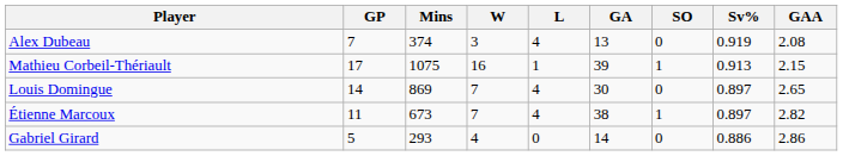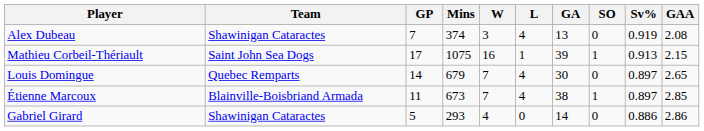 <table class="wikitable">
 <tr>
 <th bgcolor="#DDDDFF" width="27.5%">Player</th>
+<th bgcolor="#DDDDFF" width="27.5%">Team</th>
 <th bgcolor="#DDDDFF" width="5%">GP</th>
 <th bgcolor="#DDDDFF" width="5%">Mins</th>
 <th bgcolor="#DDDDFF" width="5%">W</th>
 <th bgcolor="#DDDDFF" width="5%">L</th>
 <th bgcolor="#DDDDFF" width="5%">GA</th>
 <th bgcolor="#DDDDFF" width="5%">SO</th>
 <th bgcolor="#DDDDFF" width="5%">Sv%</th>
 <th bgcolor="#DDDDFF" width="5%">GAA</th>
 </tr>
 <tr>
 <td><a href='#'>Alex Dubeau</a></td>
+<td><a href='#'>Shawinigan Cataractes</a></td>
 <td>7</td>
 <td>374</td>
 <td>3</td>
 <td>4</td>
 <td>13</td>
 <td>0</td>
 <td>0.919</td>
 <td>2.08</td>
 </tr>
 <tr>
 <td><a href='#'>Mathieu Corbeil-Thériault</a></td>
+<td><a href='#'>Saint John Sea Dogs</a></td>
 <td>17</td>
 <td>1075</td>
 <td>16</td>
 <td>1</td>
 <td>39</td>
 <td>1</td>
 <td>0.913</td>
 <td>2.15</td>
 </tr>
 <tr>
 <td><a href='#'>Louis Domingue</a></td>
+<td><a href='#'>Quebec Remparts</a></td>
 <td>14</td>
-<td>869</td>
+<td>679</td>
 <td>7</td>
 <td>4</td>
 <td>30</td>
 <td>0</td>
 <td>0.897</td>
 <td>2.65</td>
 </tr>
 <tr>
 <td><a href='#'>Étienne Marcoux</a></td>
+<td><a href='#'>Blainville-Boisbriand Armada</a></td>
 <td>11</td>
 <td>673</td>
 <td>7</td>
 <td>4</td>
 <td>38</td>
 <td>1</td>
 <td>0.897</td>
-<td>2.82</td>
+<td>2.85</td>
 </tr>
 <tr>
 <td><a href='#'>Gabriel Girard</a></td>
+<td><a href='#'>Shawinigan Cataractes</a></td>
 <td>5</td>
 <td>293</td>
 <td>4</td>
 <td>0</td>
 <td>14</td>
 <td>0</td>
 <td>0.886</td>
 <td>2.86</td>
 </tr>
 </table>
